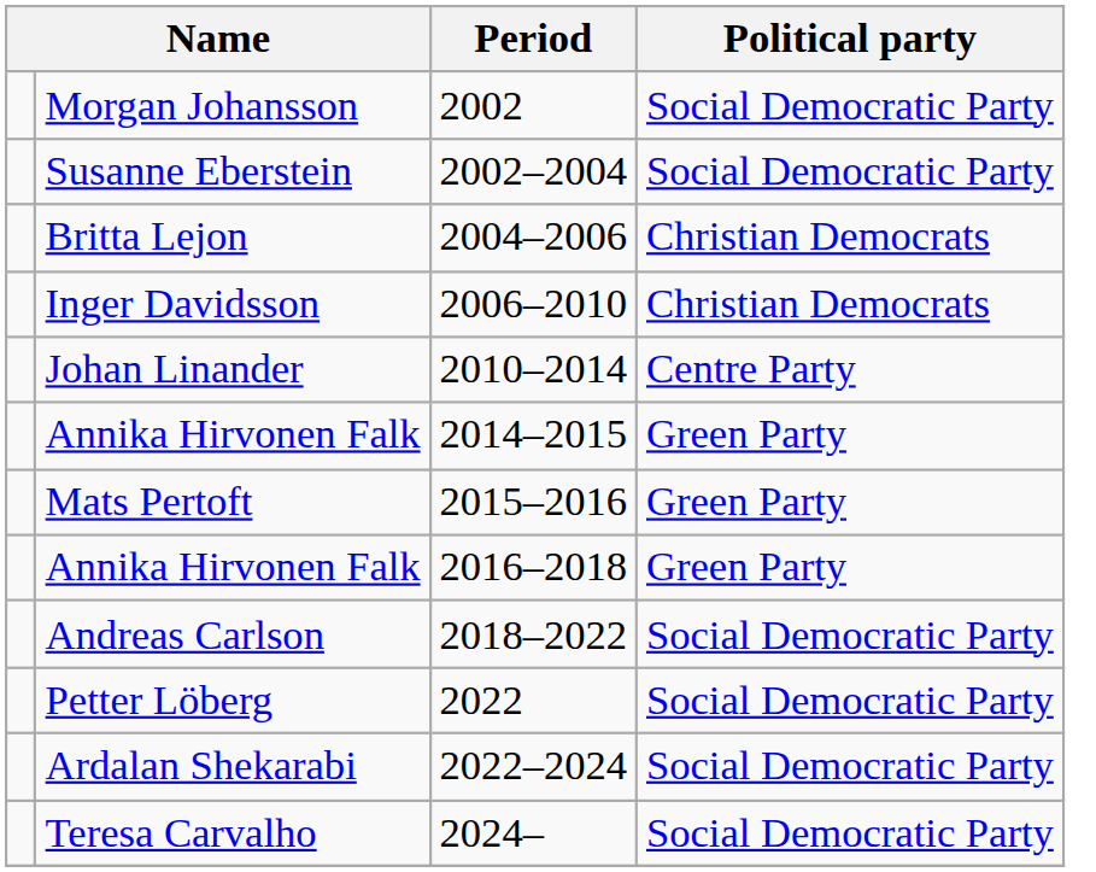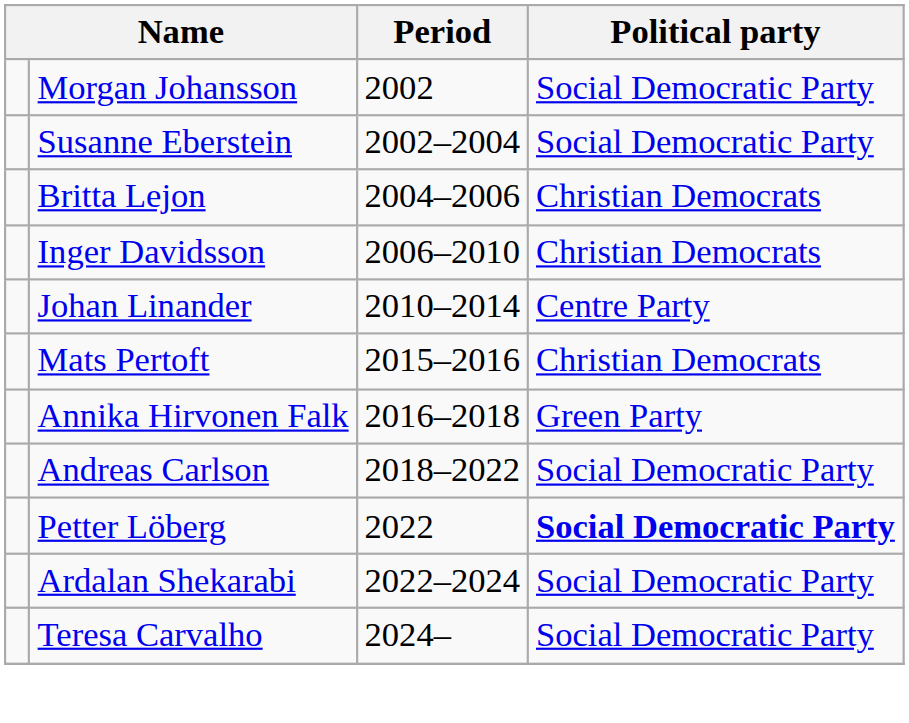 <table class="wikitable">
 <tr>
 <th colspan="2">Name</th>
 <th>Period</th>
 <th>Political party</th>
 </tr>
 <tr>
 <td bgcolor=> </td>
 <td><a href='#'>Morgan Johansson</a></td>
 <td>2002</td>
 <td><a href='#'>Social Democratic Party</a></td>
 </tr>
 <tr>
 <td bgcolor=> </td>
 <td><a href='#'>Susanne Eberstein</a></td>
 <td>2002–2004</td>
 <td><a href='#'>Social Democratic Party</a></td>
 </tr>
 <tr>
 <td bgcolor=> </td>
 <td><a href='#'>Britta Lejon</a></td>
 <td>2004–2006</td>
 <td><a href='#'>Christian Democrats</a></td>
 </tr>
 <tr>
 <td bgcolor=> </td>
 <td><a href='#'>Inger Davidsson</a></td>
 <td>2006–2010</td>
 <td><a href='#'>Christian Democrats</a></td>
 </tr>
 <tr>
 <td bgcolor=> </td>
 <td><a href='#'>Johan Linander</a></td>
 <td>2010–2014</td>
 <td><a href='#'>Centre Party</a></td>
 </tr>
 <tr>
 <td bgcolor=> </td>
-<td><a href='#'>Annika Hirvonen Falk</a></td>
-<td>2014–2015</td>
-<td><a href='#'>Green Party</a></td>
-</tr>
-<tr>
-<td bgcolor=> </td>
 <td><a href='#'>Mats Pertoft</a></td>
 <td>2015–2016</td>
-<td><a href='#'>Green Party</a></td>
+<td><a href='#'>Christian Democrats</a></td>
 </tr>
 <tr>
 <td bgcolor=> </td>
 <td><a href='#'>Annika Hirvonen Falk</a></td>
 <td>2016–2018</td>
 <td><a href='#'>Green Party</a></td>
 </tr>
 <tr>
 <td bgcolor=> </td>
 <td><a href='#'>Andreas Carlson</a></td>
 <td>2018–2022</td>
 <td><a href='#'>Social Democratic Party</a></td>
 </tr>
 <tr>
 <td bgcolor=> </td>
 <td><a href='#'>Petter Löberg</a></td>
 <td>2022</td>
-<td><a href='#'>Social Democratic Party</a></td>
+<td><strong><a href='#'>Social Democratic Party</a></strong></td>
 </tr>
 <tr>
 <td bgcolor=> </td>
 <td><a href='#'>Ardalan Shekarabi</a></td>
 <td>2022–2024</td>
 <td><a href='#'>Social Democratic Party</a></td>
 </tr>
 <tr>
 <td bgcolor=> </td>
 <td><a href='#'>Teresa Carvalho</a></td>
 <td>2024–</td>
 <td><a href='#'>Social Democratic Party</a></td>
 </tr>
 <tr>
 </tr>
 </table>
